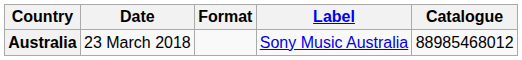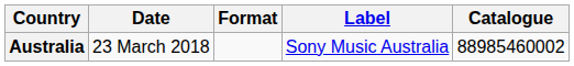 <table class="wikitable plainrowheaders">
 <tr>
 <th scope="col">Country</th>
 <th scope="col">Date</th>
 <th scope="col">Format</th>
 <th scope="col"><a href='#'>Label</a></th>
 <th scope="col">Catalogue</th>
 </tr>
 <tr>
 <th scope="row">Australia</th>
 <td>23 March 2018</td>
 <td></td>
 <td><a href='#'>Sony Music Australia</a></td>
-<td>88985468012</td>
+<td>88985460002</td>
 </tr>
 </table>
